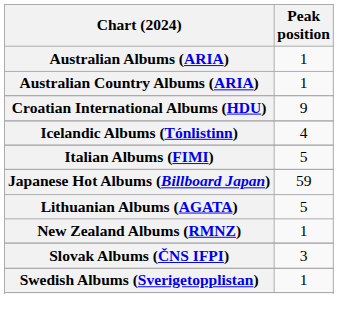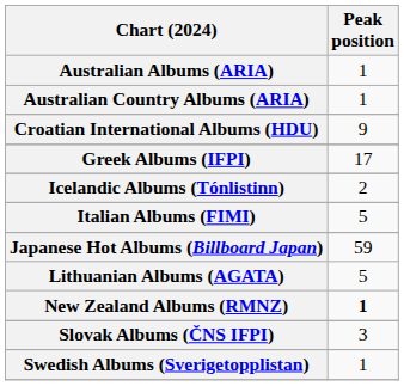 <table class="wikitable sortable plainrowheaders" style="text-align:center">
 <tr>
 <th scope="col">Chart (2024)</th>
 <th scope="col">Peak<br>position</th>
 </tr>
 <tr>
 <th scope="row">Australian Albums (<a href='#'>ARIA</a>)</th>
 <td>1</td>
 </tr>
 <tr>
 <th scope="row">Australian Country Albums (<a href='#'>ARIA</a>)</th>
 <td>1</td>
 </tr>
 <tr>
 </tr>
 <tr>
 </tr>
 <tr>
 </tr>
 <tr>
 </tr>
 <tr>
 <th scope="row">Croatian International Albums (<a href='#'>HDU</a>)</th>
 <td>9</td>
 </tr>
 <tr>
 </tr>
 <tr>
 </tr>
 <tr>
 </tr>
 <tr>
 </tr>
 <tr>
 </tr>
 <tr>
 </tr>
 <tr>
+<th scope="row">Greek Albums (<a href='#'>IFPI</a>)</th>
+<td>17</td>
+</tr>
+<tr>
 </tr>
 <tr>
 <th scope="row">Icelandic Albums (<a href='#'>Tónlistinn</a>)</th>
-<td>4</td>
+<td>2</td>
 </tr>
 <tr>
 </tr>
 <tr>
 <th scope="row">Italian Albums (<a href='#'>FIMI</a>)</th>
 <td>5</td>
 </tr>
 <tr>
 </tr>
 <tr>
 <th scope="row">Japanese Hot Albums (<em><a href='#'>Billboard Japan</a></em>)</th>
 <td>59</td>
 </tr>
 <tr>
 <th scope="row">Lithuanian Albums (<a href='#'>AGATA</a>)</th>
 <td>5</td>
 </tr>
 <tr>
 <th scope="row">New Zealand Albums (<a href='#'>RMNZ</a>)</th>
-<td>1</td>
+<td><strong>1</strong></td>
 </tr>
 <tr>
 </tr>
 <tr>
 </tr>
 <tr>
 </tr>
 <tr>
 </tr>
 <tr>
 <th scope="row">Slovak Albums (<a href='#'>ČNS IFPI</a>)</th>
 <td>3</td>
 </tr>
 <tr>
 </tr>
 <tr>
 <th scope="row">Swedish Albums (<a href='#'>Sverigetopplistan</a>)</th>
 <td>1</td>
 </tr>
 <tr>
 </tr>
 <tr>
 </tr>
 <tr>
 </tr>
 <tr>
 </tr>
 <tr>
 </tr>
 <tr>
 </tr>
 <tr>
 </tr>
 </table>
